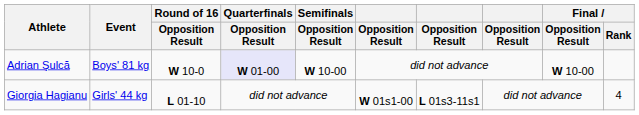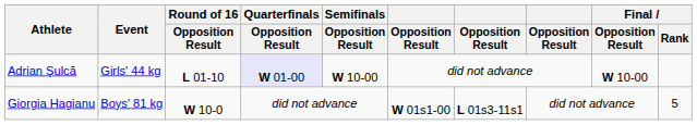 <table class="wikitable" style="text-align:center;font-size:90%">
 <tr>
 <th rowspan=2>Athlete</th>
 <th rowspan=2>Event</th>
 <th>Round of 16</th>
 <th>Quarterfinals</th>
 <th>Semifinals</th>
 <th></th>
 <th></th>
 <th></th>
 <th colspan=2>Final / </th>
 </tr>
 <tr style="font-size:95%">
 <th>Opposition<br>Result</th>
 <th>Opposition<br>Result</th>
 <th>Opposition<br>Result</th>
 <th>Opposition<br>Result</th>
 <th>Opposition<br>Result</th>
 <th>Opposition<br>Result</th>
 <th>Opposition<br>Result</th>
 <th>Rank</th>
 </tr>
 <tr align=center>
 <td align=left><a href='#'>Adrian Şulcă</a></td>
-<td align=left><a href='#'>Boys' 81 kg</a></td>
-<td><br> <strong>W</strong> 10-0</td>
+<td align=left><a href='#'>Girls' 44 kg</a></td>
+<td><br> <strong>L</strong> 01-10</td>
 <td style="background: lavender;"><br> <strong>W</strong> 01-00</td>
 <td><br> <strong>W</strong> 10-00</td>
 <td Colspan=3><em>did not advance</em></td>
 <td><br> <strong>W</strong> 10-00</td>
 <td></td>
 </tr>
 <tr align=center>
 <td align=left><a href='#'>Giorgia Hagianu</a></td>
-<td align=left><a href='#'>Girls' 44 kg</a></td>
-<td><br> <strong>L</strong> 01-10</td>
+<td align=left><a href='#'>Boys' 81 kg</a></td>
+<td><br> <strong>W</strong> 10-0</td>
 <td Colspan=2><em>did not advance</em></td>
 <td><br> <strong>W</strong> 01s1-00</td>
 <td><br> <strong>L</strong> 01s3-11s1</td>
 <td Colspan=2><em>did not advance</em></td>
-<td>4</td>
+<td>5</td>
 </tr>
 </table>
